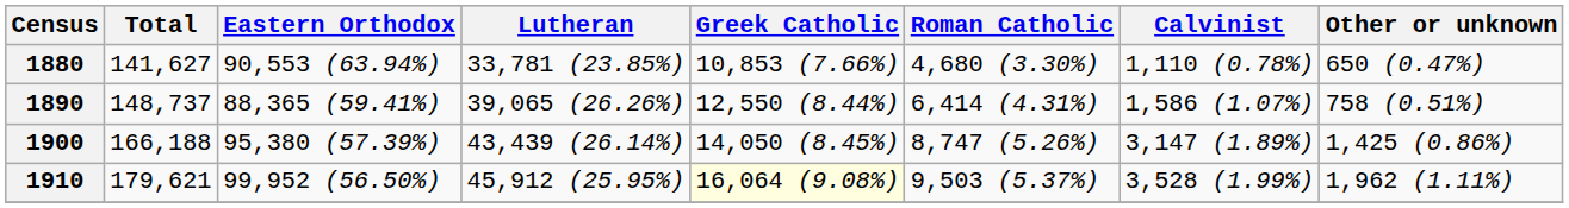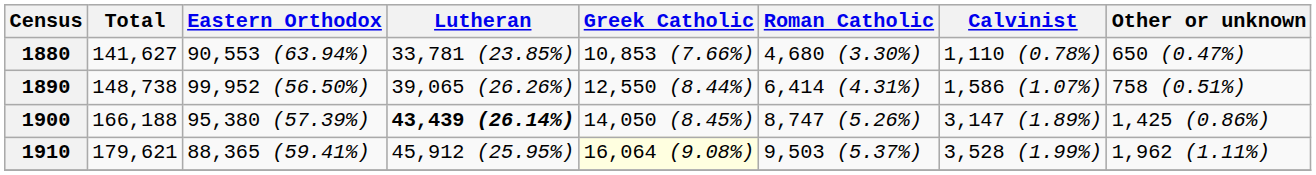 <table class="wikitable">
 <tr>
 <th>Census</th>
 <th>Total</th>
 <th><a href='#'>Eastern Orthodox</a></th>
 <th><a href='#'>Lutheran</a></th>
 <th><a href='#'>Greek Catholic</a></th>
 <th><a href='#'>Roman Catholic</a></th>
 <th><a href='#'>Calvinist</a></th>
 <th>Other or unknown</th>
 </tr>
 <tr>
 <th>1880</th>
 <td>141,627</td>
 <td>90,553 <em>(63.94%)</em></td>
 <td>33,781 <em>(23.85%)</em></td>
 <td>10,853 <em>(7.66%)</em></td>
 <td>4,680 <em>(3.30%)</em></td>
 <td>1,110 <em>(0.78%)</em></td>
 <td>650 <em>(0.47%)</em></td>
 </tr>
 <tr>
 <th>1890</th>
-<td>148,737</td>
-<td>88,365 <em>(59.41%)</em></td>
+<td>148,738</td>
+<td>99,952 <em>(56.50%)</em></td>
 <td>39,065 <em>(26.26%)</em></td>
 <td>12,550 <em>(8.44%)</em></td>
 <td>6,414 <em>(4.31%)</em></td>
 <td>1,586 <em>(1.07%)</em></td>
 <td>758 <em>(0.51%)</em></td>
 </tr>
 <tr>
 <th>1900</th>
 <td>166,188</td>
 <td>95,380 <em>(57.39%)</em></td>
-<td>43,439 <em>(26.14%)</em></td>
+<td><strong>43,439 <em>(26.14%)</em></strong></td>
 <td>14,050 <em>(8.45%)</em></td>
 <td>8,747 <em>(5.26%)</em></td>
 <td>3,147 <em>(1.89%)</em></td>
 <td>1,425 <em>(0.86%)</em></td>
 </tr>
 <tr>
 <th>1910</th>
 <td>179,621</td>
-<td>99,952 <em>(56.50%)</em></td>
+<td>88,365 <em>(59.41%)</em></td>
 <td>45,912 <em>(25.95%)</em></td>
 <td style="background: lightyellow;">16,064 <em>(9.08%)</em></td>
 <td>9,503 <em>(5.37%)</em></td>
 <td>3,528 <em>(1.99%)</em></td>
 <td>1,962 <em>(1.11%)</em></td>
 </tr>
 <tr>
 </tr>
 </table>
